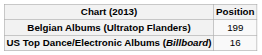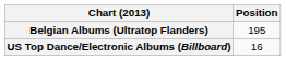 <table class="wikitable plainrowheaders" style="text-align:center">
 <tr>
 <th scope="col">Chart (2013)</th>
 <th scope="col">Position</th>
 </tr>
 <tr>
 <th scope="row">Belgian Albums (Ultratop Flanders)</th>
-<td>199</td>
+<td>195</td>
 </tr>
 <tr>
 <th scope="row">US Top Dance/Electronic Albums (<em>Billboard</em>)</th>
 <td>16</td>
 </tr>
 </table>
